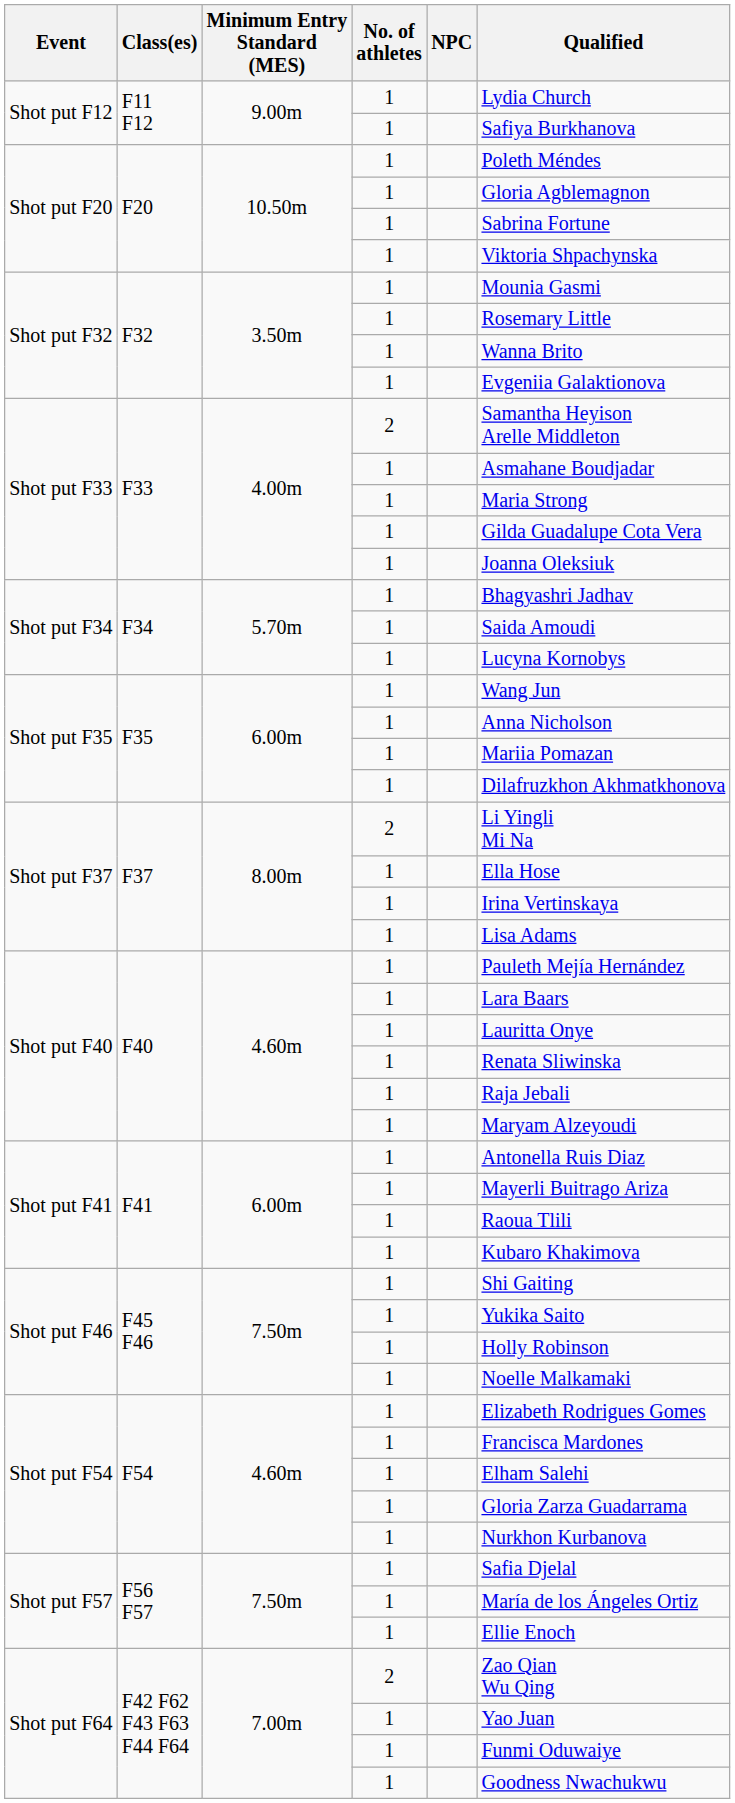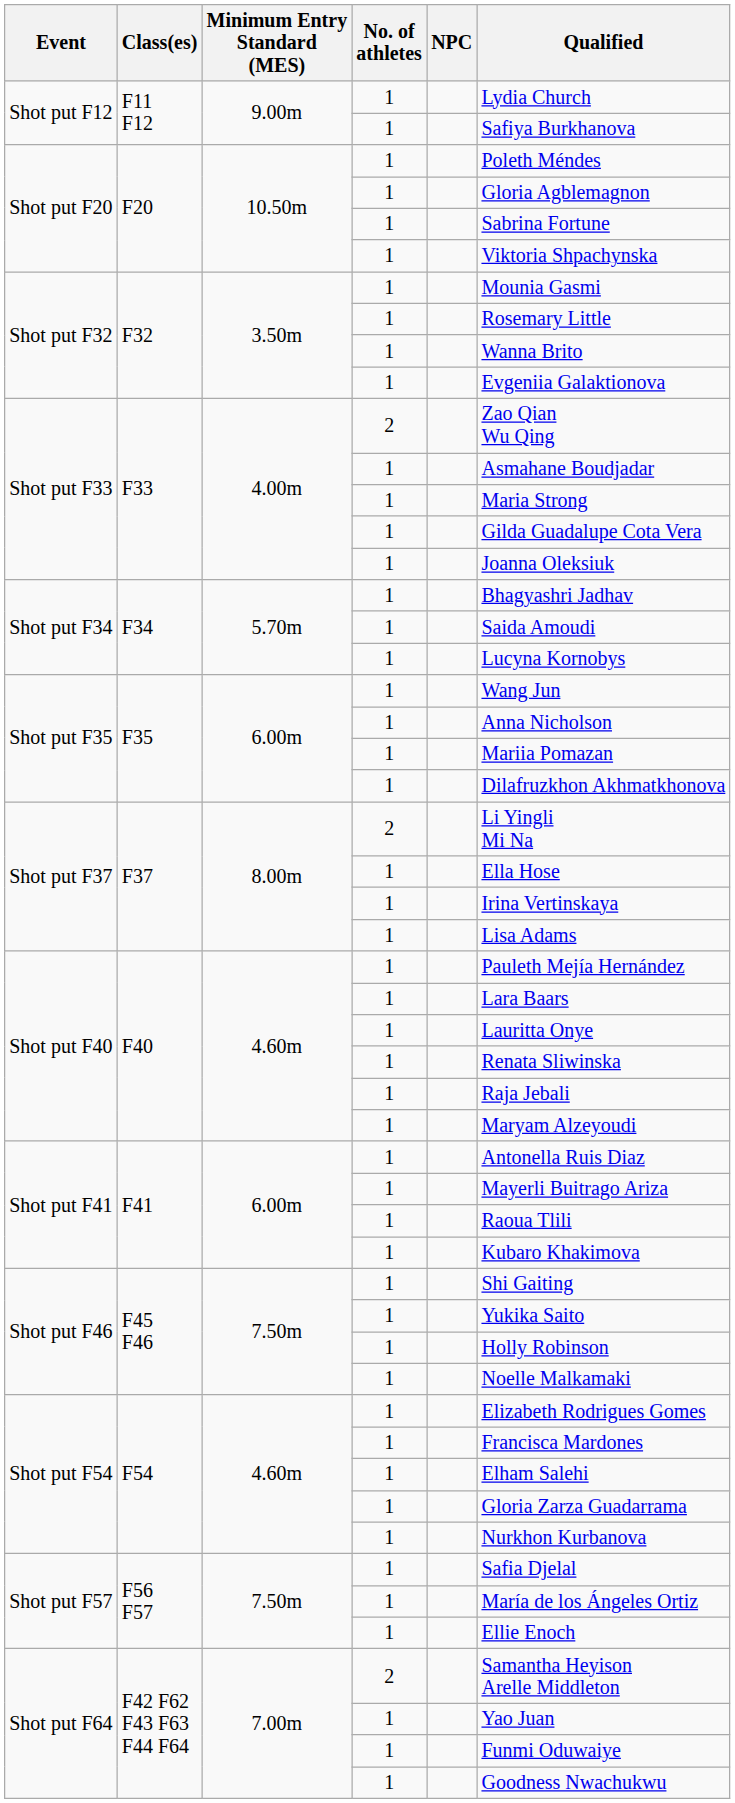 <table class="wikitable">
 <tr>
 <th>Event</th>
 <th>Class(es)</th>
 <th>Minimum Entry<br>Standard<br>(MES)</th>
 <th>No. of<br>athletes</th>
 <th>NPC</th>
 <th>Qualified</th>
 </tr>
 <tr>
 <td rowspan=2>Shot put F12</td>
 <td rowspan=2>F11<br>F12</td>
 <td rowspan=2 align=center>9.00m</td>
 <td align=center>1</td>
 <td></td>
 <td><a href='#'>Lydia Church</a></td>
 </tr>
 <tr>
 <td align=center>1</td>
 <td></td>
 <td><a href='#'>Safiya Burkhanova</a></td>
 </tr>
 <tr>
 <td rowspan=4>Shot put F20</td>
 <td rowspan=4>F20</td>
 <td rowspan=4 align=center>10.50m</td>
 <td align=center>1</td>
 <td></td>
 <td><a href='#'>Poleth Méndes</a></td>
 </tr>
 <tr>
 <td align=center>1</td>
 <td></td>
 <td><a href='#'>Gloria Agblemagnon</a></td>
 </tr>
 <tr>
 <td align=center>1</td>
 <td></td>
 <td><a href='#'>Sabrina Fortune</a></td>
 </tr>
 <tr>
 <td align=center>1</td>
 <td></td>
 <td><a href='#'>Viktoria Shpachynska</a></td>
 </tr>
 <tr>
 <td rowspan=4>Shot put F32</td>
 <td rowspan=4>F32</td>
 <td rowspan=4 align=center>3.50m</td>
 <td align=center>1</td>
 <td></td>
 <td><a href='#'>Mounia Gasmi</a></td>
 </tr>
 <tr>
 <td align=center>1</td>
 <td></td>
 <td><a href='#'>Rosemary Little</a></td>
 </tr>
 <tr>
 <td align=center>1</td>
 <td></td>
 <td><a href='#'>Wanna Brito</a></td>
 </tr>
 <tr>
 <td align=center>1</td>
 <td></td>
 <td><a href='#'>Evgeniia Galaktionova</a></td>
 </tr>
 <tr>
 <td rowspan=5>Shot put F33</td>
 <td rowspan=5>F33</td>
 <td rowspan=5 align=center>4.00m</td>
 <td align=center>2</td>
 <td></td>
-<td><a href='#'>Samantha Heyison</a><br><a href='#'>Arelle Middleton</a></td>
+<td><a href='#'>Zao Qian</a><br><a href='#'>Wu Qing</a></td>
 </tr>
 <tr>
 <td align=center>1</td>
 <td></td>
 <td><a href='#'>Asmahane Boudjadar</a></td>
 </tr>
 <tr>
 <td align=center>1</td>
 <td></td>
 <td><a href='#'>Maria Strong</a></td>
 </tr>
 <tr>
 <td align=center>1</td>
 <td></td>
 <td><a href='#'>Gilda Guadalupe Cota Vera</a></td>
 </tr>
 <tr>
 <td align=center>1</td>
 <td></td>
 <td><a href='#'>Joanna Oleksiuk</a></td>
 </tr>
 <tr>
 <td rowspan=3>Shot put F34</td>
 <td rowspan=3>F34</td>
 <td rowspan=3 align=center>5.70m</td>
 <td align=center>1</td>
 <td></td>
 <td><a href='#'>Bhagyashri Jadhav</a></td>
 </tr>
 <tr>
 <td align=center>1</td>
 <td></td>
 <td><a href='#'>Saida Amoudi</a></td>
 </tr>
 <tr>
 <td align=center>1</td>
 <td></td>
 <td><a href='#'>Lucyna Kornobys</a></td>
 </tr>
 <tr>
 <td rowspan=4>Shot put F35</td>
 <td rowspan=4>F35</td>
 <td rowspan=4 align=center>6.00m</td>
 <td align=center>1</td>
 <td></td>
 <td><a href='#'>Wang Jun</a></td>
 </tr>
 <tr>
 <td align=center>1</td>
 <td></td>
 <td><a href='#'>Anna Nicholson</a></td>
 </tr>
 <tr>
 <td align=center>1</td>
 <td></td>
 <td><a href='#'>Mariia Pomazan</a></td>
 </tr>
 <tr>
 <td align=center>1</td>
 <td></td>
 <td><a href='#'>Dilafruzkhon Akhmatkhonova</a></td>
 </tr>
 <tr>
 <td rowspan=4>Shot put F37</td>
 <td rowspan=4>F37</td>
 <td rowspan=4 align=center>8.00m</td>
 <td align=center>2</td>
 <td></td>
 <td><a href='#'>Li Yingli</a><br><a href='#'>Mi Na</a></td>
 </tr>
 <tr>
 <td align=center>1</td>
 <td></td>
 <td><a href='#'>Ella Hose</a></td>
 </tr>
 <tr>
 <td align=center>1</td>
 <td></td>
 <td><a href='#'>Irina Vertinskaya</a></td>
 </tr>
 <tr>
 <td align=center>1</td>
 <td></td>
 <td><a href='#'>Lisa Adams</a></td>
 </tr>
 <tr>
 <td rowspan=6>Shot put F40</td>
 <td rowspan=6>F40</td>
 <td rowspan=6 align=center>4.60m</td>
 <td align=center>1</td>
 <td></td>
 <td><a href='#'>Pauleth Mejía Hernández</a></td>
 </tr>
 <tr>
 <td align=center>1</td>
 <td></td>
 <td><a href='#'>Lara Baars</a></td>
 </tr>
 <tr>
 <td align=center>1</td>
 <td></td>
 <td><a href='#'>Lauritta Onye</a></td>
 </tr>
 <tr>
 <td align=center>1</td>
 <td></td>
 <td><a href='#'>Renata Sliwinska</a></td>
 </tr>
 <tr>
 <td align=center>1</td>
 <td></td>
 <td><a href='#'>Raja Jebali</a></td>
 </tr>
 <tr>
 <td align=center>1</td>
 <td></td>
 <td><a href='#'>Maryam Alzeyoudi</a></td>
 </tr>
 <tr>
 <td rowspan=4>Shot put F41</td>
 <td rowspan=4>F41</td>
 <td rowspan=4 align=center>6.00m</td>
 <td align=center>1</td>
 <td></td>
 <td><a href='#'>Antonella Ruis Diaz</a></td>
 </tr>
 <tr>
 <td align=center>1</td>
 <td></td>
 <td><a href='#'>Mayerli Buitrago Ariza</a></td>
 </tr>
 <tr>
 <td align=center>1</td>
 <td></td>
 <td><a href='#'>Raoua Tlili</a></td>
 </tr>
 <tr>
 <td align=center>1</td>
 <td></td>
 <td><a href='#'>Kubaro Khakimova</a></td>
 </tr>
 <tr>
 <td rowspan=4>Shot put F46</td>
 <td rowspan=4>F45<br>F46</td>
 <td rowspan=4 align=center>7.50m</td>
 <td align=center>1</td>
 <td></td>
 <td><a href='#'>Shi Gaiting</a></td>
 </tr>
 <tr>
 <td align=center>1</td>
 <td></td>
 <td><a href='#'>Yukika Saito</a></td>
 </tr>
 <tr>
 <td align=center>1</td>
 <td></td>
 <td><a href='#'>Holly Robinson</a></td>
 </tr>
 <tr>
 <td align=center>1</td>
 <td></td>
 <td><a href='#'>Noelle Malkamaki</a></td>
 </tr>
 <tr>
 <td rowspan=5>Shot put F54</td>
 <td rowspan=5>F54</td>
 <td rowspan=5 align=center>4.60m</td>
 <td align=center>1</td>
 <td></td>
 <td><a href='#'>Elizabeth Rodrigues Gomes</a></td>
 </tr>
 <tr>
 <td align=center>1</td>
 <td></td>
 <td><a href='#'>Francisca Mardones</a></td>
 </tr>
 <tr>
 <td align=center>1</td>
 <td></td>
 <td><a href='#'>Elham Salehi</a></td>
 </tr>
 <tr>
 <td align=center>1</td>
 <td></td>
 <td><a href='#'>Gloria Zarza Guadarrama</a></td>
 </tr>
 <tr>
 <td align=center>1</td>
 <td></td>
 <td><a href='#'>Nurkhon Kurbanova</a></td>
 </tr>
 <tr>
 <td rowspan=3>Shot put F57</td>
 <td rowspan=3>F56<br> F57</td>
 <td rowspan=3 align=center>7.50m</td>
 <td align=center>1</td>
 <td></td>
 <td><a href='#'>Safia Djelal</a></td>
 </tr>
 <tr>
 <td align=center>1</td>
 <td></td>
 <td><a href='#'>María de los Ángeles Ortiz</a></td>
 </tr>
 <tr>
 <td align=center>1</td>
 <td></td>
 <td><a href='#'>Ellie Enoch</a></td>
 </tr>
 <tr>
 <td rowspan=4>Shot put F64</td>
 <td rowspan=4>F42  F62<br>F43  F63<br>F44  F64</td>
 <td rowspan=4 align=center>7.00m</td>
 <td align=center>2</td>
 <td></td>
-<td><a href='#'>Zao Qian</a><br><a href='#'>Wu Qing</a></td>
+<td><a href='#'>Samantha Heyison</a><br><a href='#'>Arelle Middleton</a></td>
 </tr>
 <tr>
 <td align=center>1</td>
 <td></td>
 <td><a href='#'>Yao Juan</a></td>
 </tr>
 <tr>
 <td align=center>1</td>
 <td></td>
 <td><a href='#'>Funmi Oduwaiye</a></td>
 </tr>
 <tr>
 <td align=center>1</td>
 <td></td>
 <td><a href='#'>Goodness Nwachukwu</a></td>
 </tr>
 </table>
